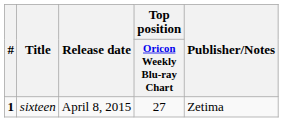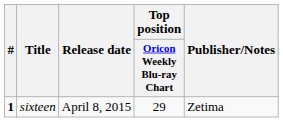 <table class="wikitable" style="text-align:center">
 <tr bgcolor="#CCCCCC">
 <th rowspan="2">#</th>
 <th rowspan="2">Title</th>
 <th rowspan="2">Release date</th>
 <th colspan="1">Top position</th>
 <th rowspan="2">Publisher/Notes</th>
 </tr>
 <tr style="font-size:smaller;">
 <th width="35"><a href='#'>Oricon</a><br>Weekly<br>Blu-ray<br>Chart</th>
 </tr>
 <tr>
 <td><strong>1</strong></td>
 <td align="left"><em>sixteen</em></td>
 <td align="right">April 8, 2015</td>
-<td>27</td>
+<td>29</td>
 <td align="left">Zetima</td>
 </tr>
 </table>
